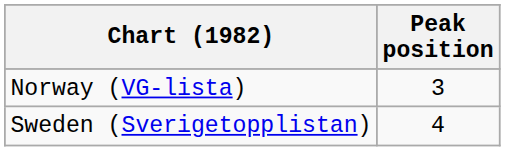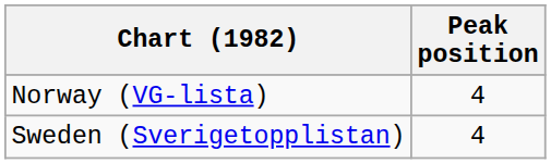 <table class="wikitable">
 <tr>
 <th>Chart (1982)</th>
 <th>Peak<br>position</th>
 </tr>
 <tr>
 <td>Norway (<a href='#'>VG-lista</a>)</td>
-<td align="center">3</td>
+<td align="center">4</td>
 </tr>
 <tr>
 <td>Sweden (<a href='#'>Sverigetopplistan</a>)</td>
 <td align="center">4</td>
 </tr>
 </table>
